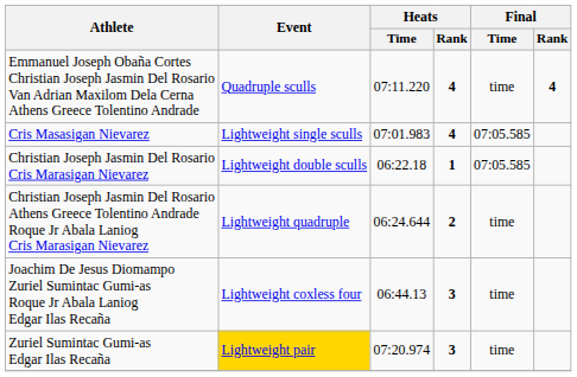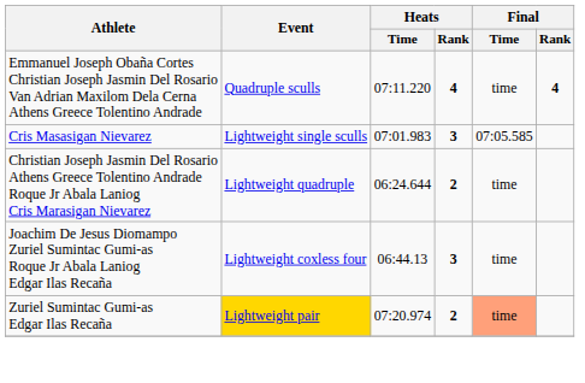 <table class=wikitable style="font-size:90%; text-align:center">
 <tr>
 <th rowspan=2>Athlete</th>
 <th rowspan=2>Event</th>
 <th colspan=2>Heats</th>
 <th colspan=2>Final</th>
 </tr>
 <tr style=font-size:95%>
 <th>Time</th>
 <th>Rank</th>
 <th>Time</th>
 <th>Rank</th>
 </tr>
 <tr>
 <td align=left>Emmanuel Joseph Obaña Cortes<br>Christian Joseph Jasmin Del Rosario<br>Van Adrian Maxilom Dela Cerna<br>Athens Greece Tolentino Andrade</td>
 <td align=left><a href='#'>Quadruple sculls</a></td>
 <td>07:11.220</td>
 <td><strong>4</strong></td>
 <td>time</td>
 <td><strong>4</strong></td>
 </tr>
 <tr>
 <td align=left><a href='#'>Cris Masasigan Nievarez</a></td>
 <td align=left><a href='#'>Lightweight single sculls</a></td>
 <td>07:01.983</td>
-<td><strong>4</strong></td>
-<td>07:05.585</td>
-<td></td>
-</tr>
-<tr>
-<td align=left>Christian Joseph Jasmin Del Rosario<br><a href='#'>Cris Marasigan Nievarez</a></td>
-<td align=left><a href='#'>Lightweight double sculls</a></td>
-<td>06:22.18</td>
-<td><strong>1</strong></td>
+<td><strong>3</strong></td>
 <td>07:05.585</td>
 <td></td>
 </tr>
 <tr>
 <td align=left>Christian Joseph Jasmin Del Rosario<br>Athens Greece Tolentino Andrade<br>Roque Jr Abala Laniog<br><a href='#'>Cris Marasigan Nievarez</a></td>
 <td align=left><a href='#'>Lightweight quadruple</a></td>
 <td>06:24.644</td>
 <td><strong>2</strong></td>
 <td>time</td>
 <td></td>
 </tr>
 <tr>
 <td align=left>Joachim De Jesus Diomampo<br>Zuriel Sumintac Gumi-as<br>Roque Jr Abala Laniog<br>Edgar Ilas Recaña</td>
 <td align=left><a href='#'>Lightweight coxless four</a></td>
 <td>06:44.13</td>
 <td><strong>3</strong></td>
 <td>time</td>
 <td></td>
 </tr>
 <tr>
 <td align=left>Zuriel Sumintac Gumi-as<br>Edgar Ilas Recaña</td>
 <td align=left style="background: gold;"><a href='#'>Lightweight pair</a></td>
 <td>07:20.974</td>
-<td><strong>3</strong></td>
-<td>time</td>
+<td><strong>2</strong></td>
+<td style="background: lightsalmon;">time</td>
 <td></td>
 </tr>
 <tr>
 </tr>
 </table>
